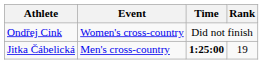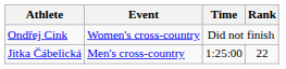 <table class=wikitable style=font-size:90%;text-align:center>
 <tr>
 <th>Athlete</th>
 <th>Event</th>
 <th>Time</th>
 <th>Rank</th>
 </tr>
 <tr>
 <td align=left><a href='#'>Ondřej Cink</a></td>
 <td align=left><a href='#'>Women's cross-country</a></td>
 <td colspan=2>Did not finish</td>
 </tr>
 <tr>
 <td align=left><a href='#'>Jitka Čábelická</a></td>
 <td align=left><a href='#'>Men's cross-country</a></td>
-<td><strong>1:25:00</strong></td>
-<td>19</td>
+<td>1:25:00</td>
+<td>22</td>
 </tr>
 </table>
